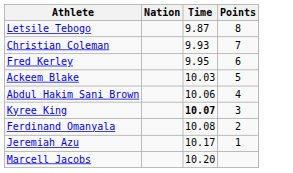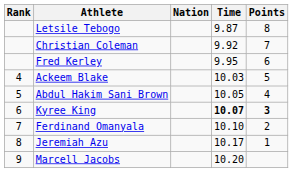 <table class="wikitable">
 <tr>
+<th scope="col">Rank</th>
 <th scope="col">Athlete</th>
 <th scope="col">Nation</th>
 <th scope="col">Time</th>
 <th scope="col">Points</th>
 </tr>
 <tr>
+<td align=center></td>
 <td><a href='#'>Letsile Tebogo</a></td>
 <td></td>
 <td>9.87</td>
 <td align=center>8</td>
 </tr>
 <tr>
+<td align=center></td>
 <td><a href='#'>Christian Coleman</a></td>
 <td></td>
-<td>9.93</td>
+<td>9.92</td>
 <td align=center>7</td>
 </tr>
 <tr>
+<td align=center></td>
 <td><a href='#'>Fred Kerley</a></td>
 <td></td>
 <td>9.95</td>
 <td align=center>6</td>
 </tr>
 <tr>
+<td align=center>4</td>
 <td><a href='#'>Ackeem Blake</a></td>
 <td></td>
 <td>10.03</td>
 <td align=center>5</td>
 </tr>
 <tr>
+<td align=center>5</td>
 <td><a href='#'>Abdul Hakim Sani Brown</a></td>
 <td></td>
-<td>10.06</td>
+<td>10.05</td>
 <td align=center>4</td>
 </tr>
 <tr>
+<td align=center>6</td>
 <td><a href='#'>Kyree King</a></td>
 <td></td>
 <td><strong>10.07</strong></td>
-<td align=center>3</td>
+<td align=center><strong>3</strong></td>
 </tr>
 <tr>
+<td align=center>7</td>
 <td><a href='#'>Ferdinand Omanyala</a></td>
 <td></td>
-<td>10.08</td>
+<td>10.10</td>
 <td align=center>2</td>
 </tr>
 <tr>
+<td align=center>8</td>
 <td><a href='#'>Jeremiah Azu</a></td>
 <td></td>
 <td>10.17</td>
 <td align=center>1</td>
 </tr>
 <tr>
+<td align=center>9</td>
 <td><a href='#'>Marcell Jacobs</a></td>
 <td></td>
 <td>10.20</td>
 <td align=center></td>
 </tr>
 </table>
